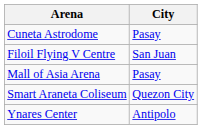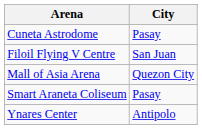 <table class="wikitable sortable" style="font-size:95%">
 <tr>
 <th>Arena</th>
 <th>City</th>
 </tr>
 <tr>
 <td><a href='#'>Cuneta Astrodome</a></td>
 <td><a href='#'>Pasay</a></td>
 </tr>
 <tr>
 <td><a href='#'>Filoil Flying V Centre</a></td>
 <td><a href='#'>San Juan</a></td>
 </tr>
 <tr>
 <td><a href='#'>Mall of Asia Arena</a></td>
-<td><a href='#'>Pasay</a></td>
+<td><a href='#'>Quezon City</a></td>
 </tr>
 <tr>
 <td><a href='#'>Smart Araneta Coliseum</a></td>
-<td><a href='#'>Quezon City</a></td>
+<td><a href='#'>Pasay</a></td>
 </tr>
 <tr>
 <td><a href='#'>Ynares Center</a></td>
 <td><a href='#'>Antipolo</a></td>
 </tr>
 </table>
